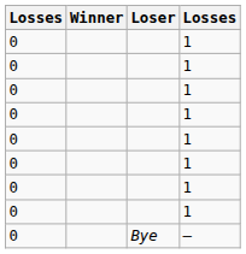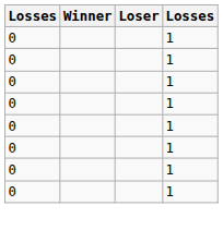 <table class=wikitable>
 <tr>
 <th>Losses</th>
 <th>Winner</th>
 <th>Loser</th>
 <th>Losses</th>
 </tr>
 <tr>
 <td>0</td>
 <td></td>
 <td></td>
 <td>1</td>
 </tr>
 <tr>
 <td>0</td>
 <td></td>
 <td></td>
 <td>1</td>
 </tr>
 <tr>
 <td>0</td>
 <td></td>
 <td></td>
 <td>1</td>
 </tr>
 <tr>
 <td>0</td>
 <td></td>
 <td></td>
 <td>1</td>
 </tr>
 <tr>
 <td>0</td>
 <td></td>
 <td></td>
 <td>1</td>
 </tr>
 <tr>
 <td>0</td>
 <td></td>
 <td></td>
 <td>1</td>
 </tr>
 <tr>
 <td>0</td>
 <td></td>
 <td></td>
 <td>1</td>
 </tr>
 <tr>
 <td>0</td>
 <td></td>
 <td></td>
 <td>1</td>
 </tr>
-<tr>
-<td>0</td>
-<td></td>
-<td><em>Bye</em></td>
-<td>–</td>
-</tr>
 </table>
